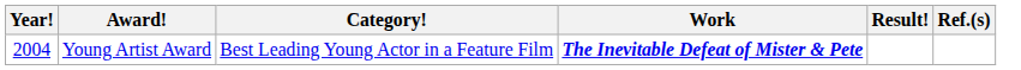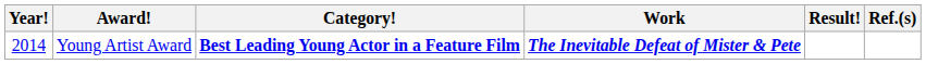 <table class="wikitable" rowspan=5; style="text-align: center; background:#ffffff;">
 <tr>
 <th>Year!</th>
 <th>Award!</th>
 <th>Category!</th>
 <th>Work</th>
 <th>Result!</th>
 <th>Ref.(s)</th>
 </tr>
 <tr>
-<td><a href='#'>2004</a></td>
+<td><a href='#'>2014</a></td>
 <td><a href='#'>Young Artist Award</a></td>
-<td><a href='#'>Best Leading Young Actor in a Feature Film</a></td>
+<td><strong><a href='#'>Best Leading Young Actor in a Feature Film</a></strong></td>
 <td><strong><em><a href='#'>The Inevitable Defeat of Mister & Pete</a></em></strong></td>
 <td></td>
 <td></td>
 </tr>
 </table>
